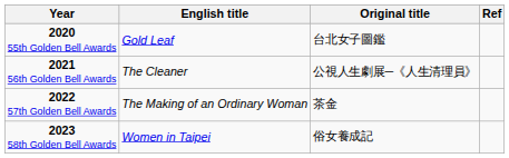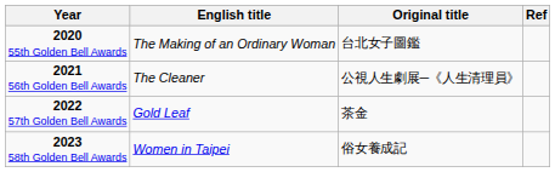 <table class="wikitable sortable">
 <tr style="background:#bebebe;">
 <th>Year</th>
 <th>English title</th>
 <th>Original title</th>
 <th>Ref</th>
 </tr>
 <tr>
 <td style="text-align:center"><strong>2020</strong> <br> <small><a href='#'>55th Golden Bell Awards</a></small></td>
-<td><em><a href='#'>Gold Leaf</a></em></td>
+<td><em>The Making of an Ordinary Woman</em></td>
 <td>台北女子圖鑑</td>
 <td></td>
 </tr>
 <tr>
 <td style="text-align:center"><strong>2021</strong> <br> <small><a href='#'>56th Golden Bell Awards</a></small></td>
 <td><em>The Cleaner</em></td>
 <td>公視人生劇展─《人生清理員》</td>
 <td></td>
 </tr>
 <tr>
 <td style="text-align:center"><strong>2022</strong> <br> <small><a href='#'>57th Golden Bell Awards</a></small></td>
-<td><em>The Making of an Ordinary Woman</em></td>
+<td><em><a href='#'>Gold Leaf</a></em></td>
 <td>茶金</td>
 <td></td>
 </tr>
 <tr>
 <td style="text-align:center"><strong>2023</strong> <br> <small><a href='#'>58th Golden Bell Awards</a></small></td>
 <td><em><a href='#'>Women in Taipei</a></em></td>
 <td>俗女養成記</td>
 <td></td>
 </tr>
 </table>
